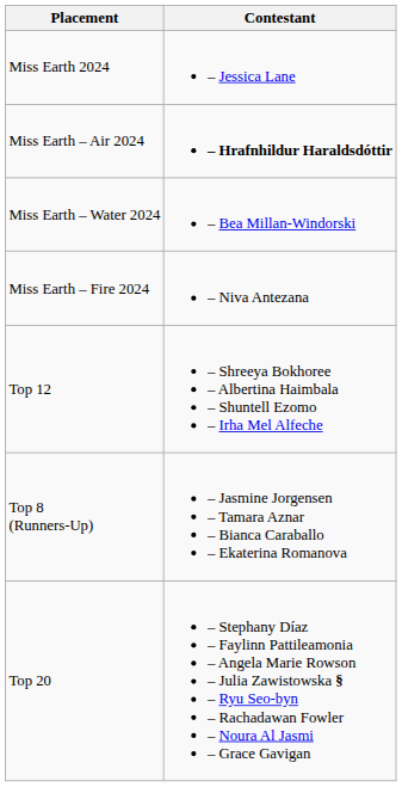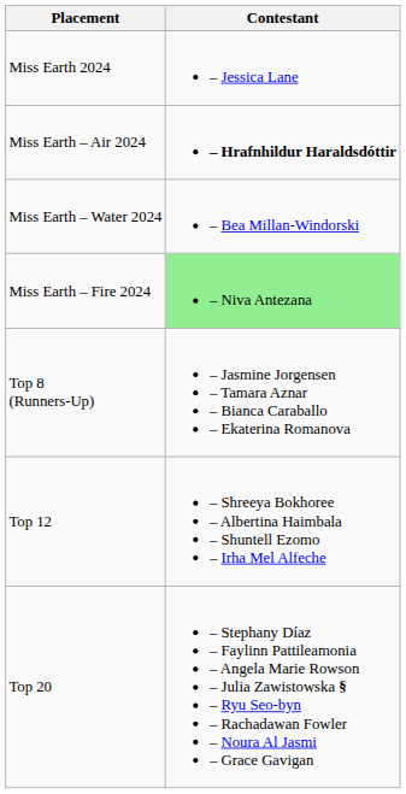 <table class="wikitable sortable" style="font-size: 95%;">
 <tr>
 <th>Placement</th>
 <th>Contestant</th>
 </tr>
 <tr>
 <td>Miss Earth 2024</td>
 <td><br><ul><li> – <a href='#'>Jessica Lane</a></li></ul></td>
 </tr>
 <tr>
 <td>Miss Earth – Air 2024</td>
 <td><strong><br><ul><li> – Hrafnhildur Haraldsdóttir</li></ul></strong></td>
 </tr>
 <tr>
 <td>Miss Earth – Water 2024</td>
 <td><br><ul><li> – <a href='#'>Bea Millan-Windorski</a></li></ul></td>
 </tr>
 <tr>
 <td>Miss Earth – Fire 2024</td>
-<td><br><ul><li> – Niva Antezana</li></ul></td>
+<td style="background: lightgreen;"><br><ul><li> – Niva Antezana</li></ul></td>
+</tr>
+<tr>
+<td>Top 8<br>(Runners-Up)</td>
+<td><br><ul><li> – Jasmine Jorgensen</li><li> – Tamara Aznar</li><li> – Bianca Caraballo</li><li> – Ekaterina Romanova</li></ul></td>
 </tr>
 <tr>
 <td>Top 12</td>
 <td><br><ul><li> – Shreeya Bokhoree</li><li> – Albertina Haimbala</li><li> – Shuntell Ezomo</li><li> – <a href='#'>Irha Mel Alfeche</a></li></ul></td>
 </tr>
 <tr>
-<td>Top 8<br>(Runners-Up)</td>
-<td><br><ul><li> – Jasmine Jorgensen</li><li> – Tamara Aznar</li><li> – Bianca Caraballo</li><li> – Ekaterina Romanova</li></ul></td>
-</tr>
-<tr>
 <td>Top 20</td>
 <td><br><ul><li> – Stephany Díaz</li><li> – Faylinn Pattileamonia</li><li> – Angela Marie Rowson</li><li> – Julia Zawistowska <strong>§</strong></li><li> – <a href='#'>Ryu Seo-byn</a></li><li> – Rachadawan Fowler</li><li> – <a href='#'>Noura Al Jasmi</a></li><li> – Grace Gavigan</li></ul></td>
 </tr>
 </table>
